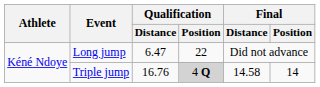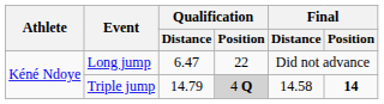 <table class=wikitable style="font-size:90%">
 <tr>
 <th rowspan="2">Athlete</th>
 <th rowspan="2">Event</th>
 <th colspan="2">Qualification</th>
 <th colspan="2">Final</th>
 </tr>
 <tr style="font-size:95%">
 <th>Distance</th>
 <th>Position</th>
 <th>Distance</th>
 <th>Position</th>
 </tr>
 <tr align=center>
 <td align=left rowspan=2><a href='#'>Kéné Ndoye</a></td>
 <td align=left><a href='#'>Long jump</a></td>
 <td>6.47</td>
 <td>22</td>
 <td colspan=2>Did not advance</td>
 </tr>
 <tr align=center>
 <td align=left><a href='#'>Triple jump</a></td>
-<td>16.76</td>
+<td>14.79</td>
 <td style="background: lightgrey;">4 <strong>Q</strong></td>
 <td>14.58</td>
-<td>14</td>
+<td><strong>14</strong></td>
 </tr>
 </table>
